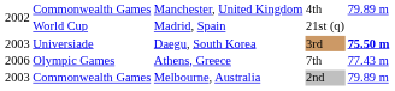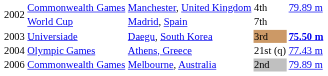 <table>
 <tr>
 <td rowspan=2>2002</td>
 <td><a href='#'>Commonwealth Games</a></td>
 <td><a href='#'>Manchester</a>, <a href='#'>United Kingdom</a></td>
 <td>4th</td>
 <td><a href='#'>79.89 m</a></td>
 </tr>
 <tr>
 <td><a href='#'>World Cup</a></td>
 <td><a href='#'>Madrid</a>, <a href='#'>Spain</a></td>
-<td>21st (q)</td>
+<td>7th</td>
 <td></td>
 </tr>
 <tr>
 <td>2003</td>
 <td><a href='#'>Universiade</a></td>
 <td><a href='#'>Daegu</a>, <a href='#'>South Korea</a></td>
 <td bgcolor="cc9966">3rd</td>
 <td><strong><a href='#'>75.50 m</a></strong></td>
 </tr>
 <tr>
-<td>2006</td>
+<td>2004</td>
 <td><a href='#'>Olympic Games</a></td>
 <td><a href='#'>Athens, Greece</a></td>
-<td>7th</td>
+<td>21st (q)</td>
 <td><a href='#'>77.43 m</a></td>
 </tr>
 <tr>
-<td>2003</td>
+<td>2006</td>
 <td><a href='#'>Commonwealth Games</a></td>
 <td><a href='#'>Melbourne</a>, <a href='#'>Australia</a></td>
 <td bgcolor="silver">2nd</td>
 <td><a href='#'>79.89 m</a></td>
 </tr>
 </table>
